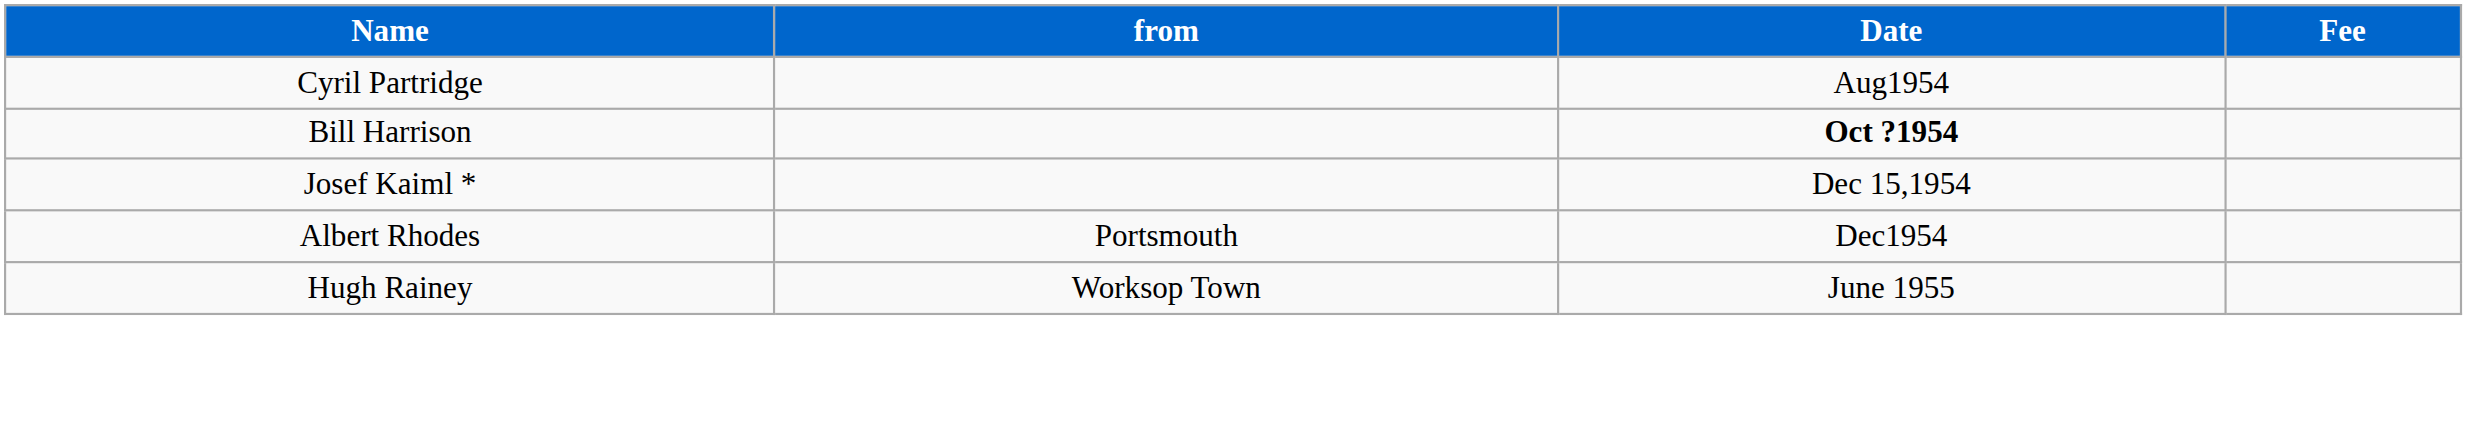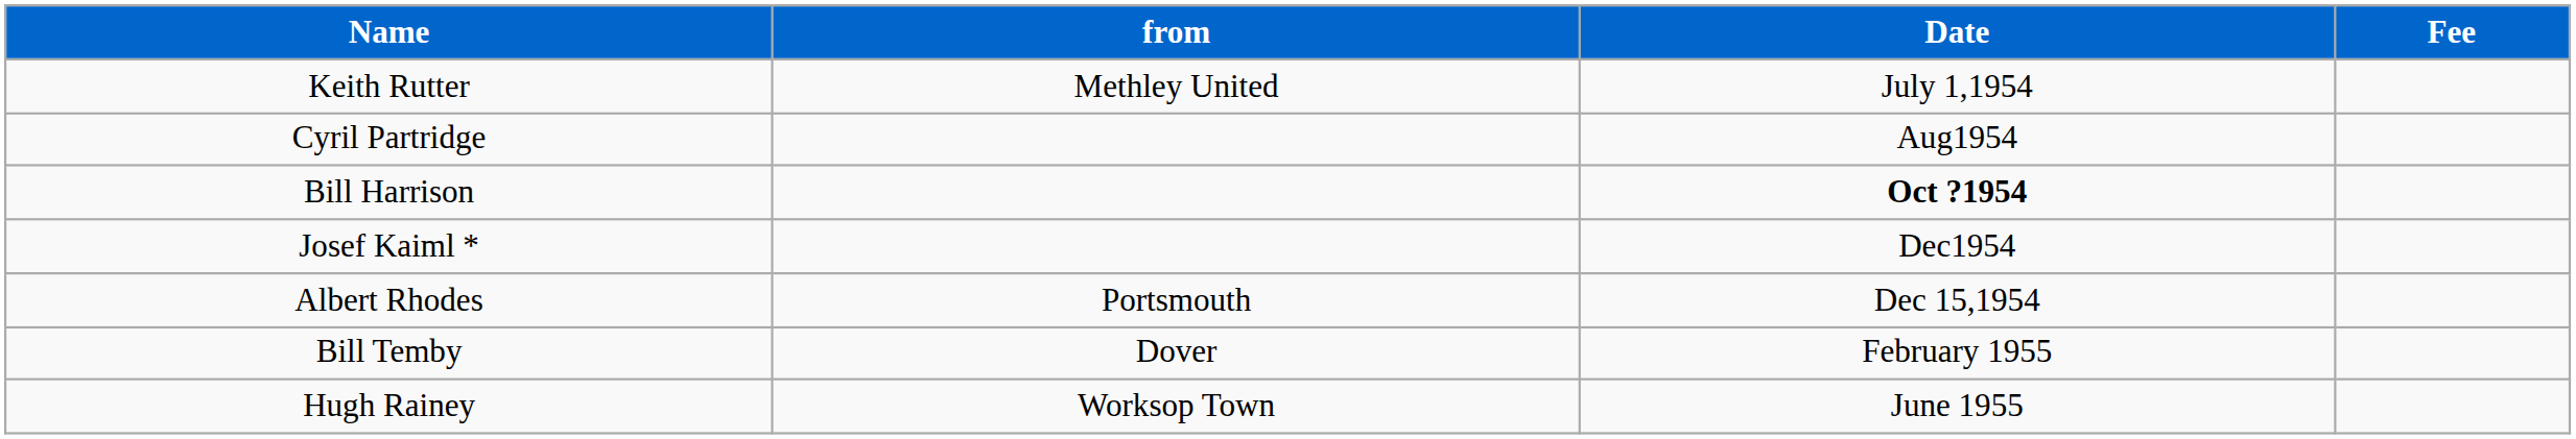 <table class="wikitable" style="text-align:center; font-size:90%; width:90%;">
 <tr>
 <th style="background:#0066CC; color:#FFFFFF; text-align:center;"><strong>Name</strong></th>
 <th style="background:#0066CC; color:#FFFFFF; text-align:center;">from</th>
 <th style="background:#0066CC; color:#FFFFFF; text-align:center;">Date</th>
 <th style="background:#0066CC; color:#FFFFFF; text-align:center;">Fee</th>
+</tr>
+<tr>
+<td>Keith Rutter</td>
+<td>Methley United</td>
+<td>July 1,1954</td>
+<td></td>
 </tr>
 <tr>
 <td>Cyril Partridge</td>
 <td></td>
 <td>Aug1954</td>
 <td></td>
 </tr>
 <tr>
 <td>Bill Harrison</td>
 <td></td>
 <td><strong>Oct ?1954</strong></td>
 <td></td>
 </tr>
 <tr>
 <td>Josef Kaiml *</td>
 <td></td>
-<td>Dec 15,1954</td>
+<td>Dec1954</td>
 <td></td>
 </tr>
 <tr>
 <td>Albert Rhodes</td>
 <td>Portsmouth</td>
-<td>Dec1954</td>
+<td>Dec 15,1954</td>
+<td></td>
+</tr>
+<tr>
+<td>Bill Temby</td>
+<td>Dover</td>
+<td>February 1955</td>
 <td></td>
 </tr>
 <tr>
 <td>Hugh Rainey</td>
 <td>Worksop Town</td>
 <td>June 1955</td>
 <td></td>
 </tr>
 </table>
